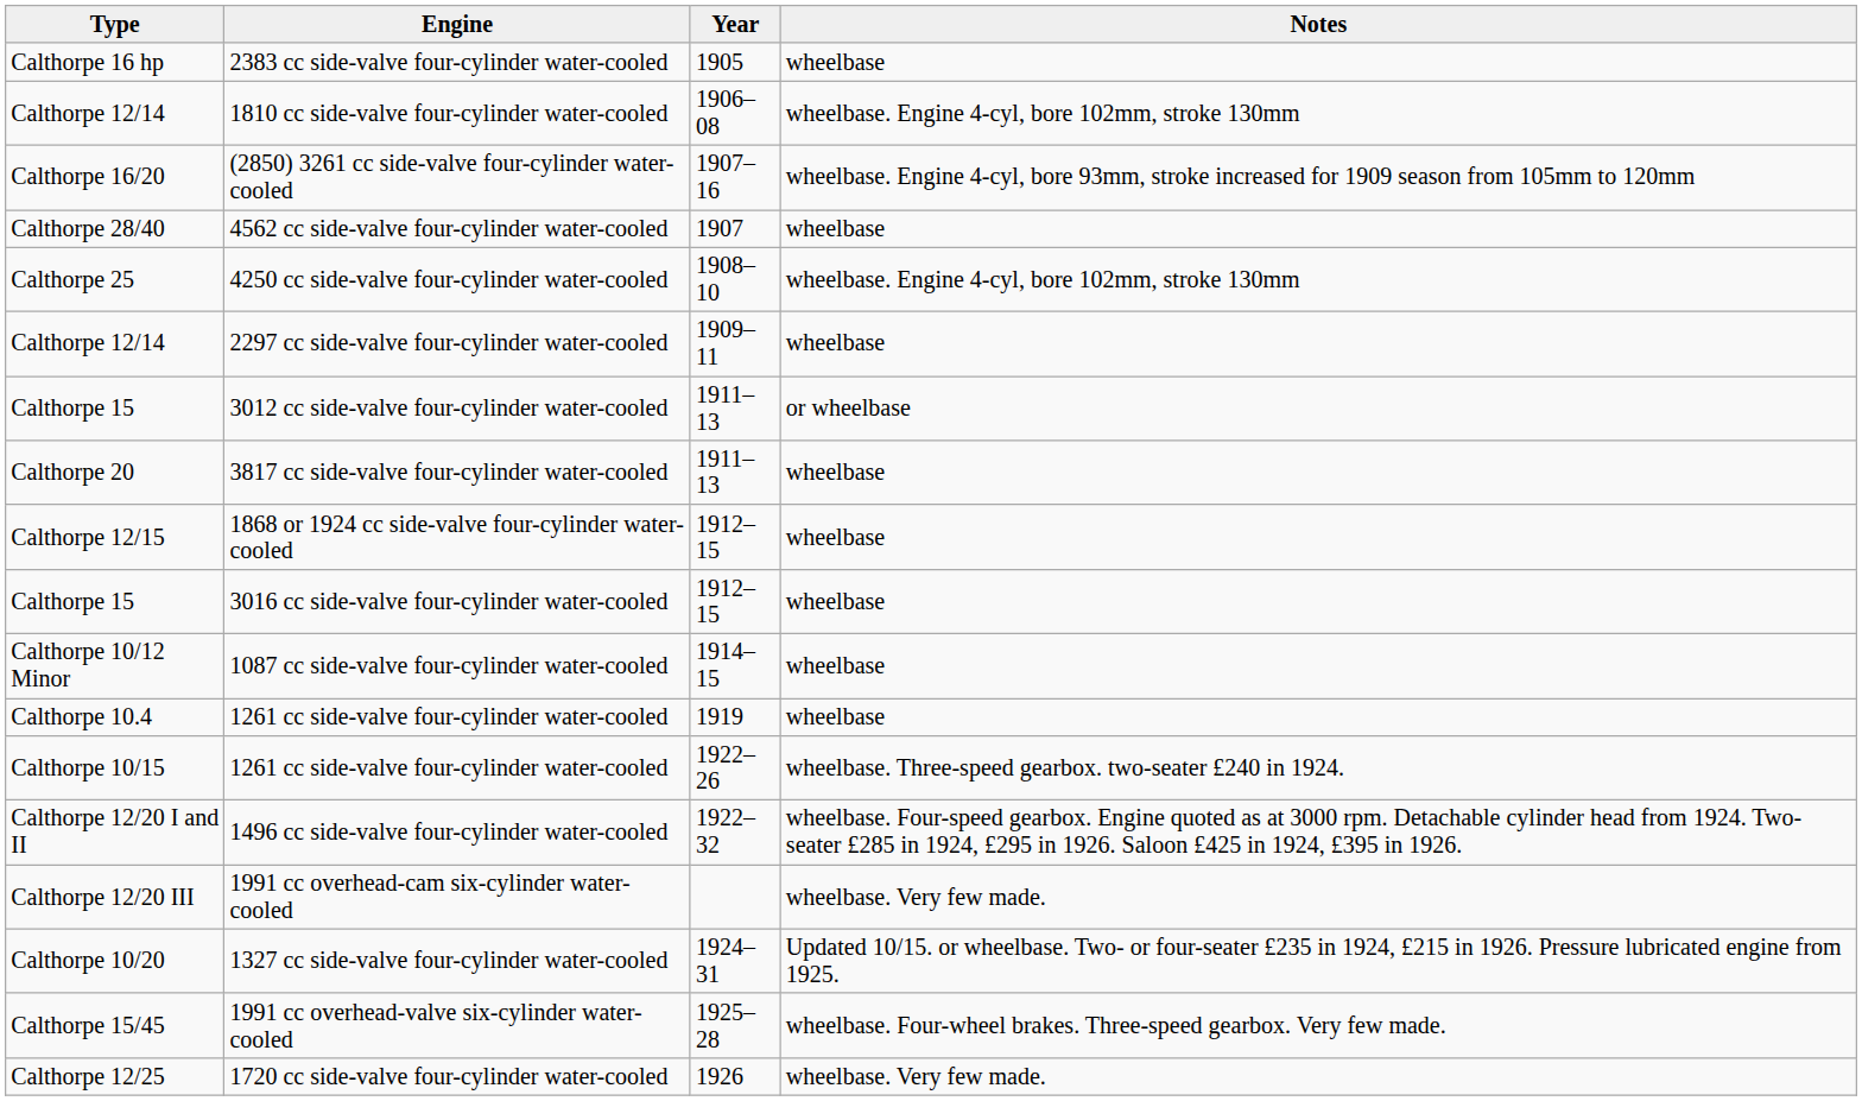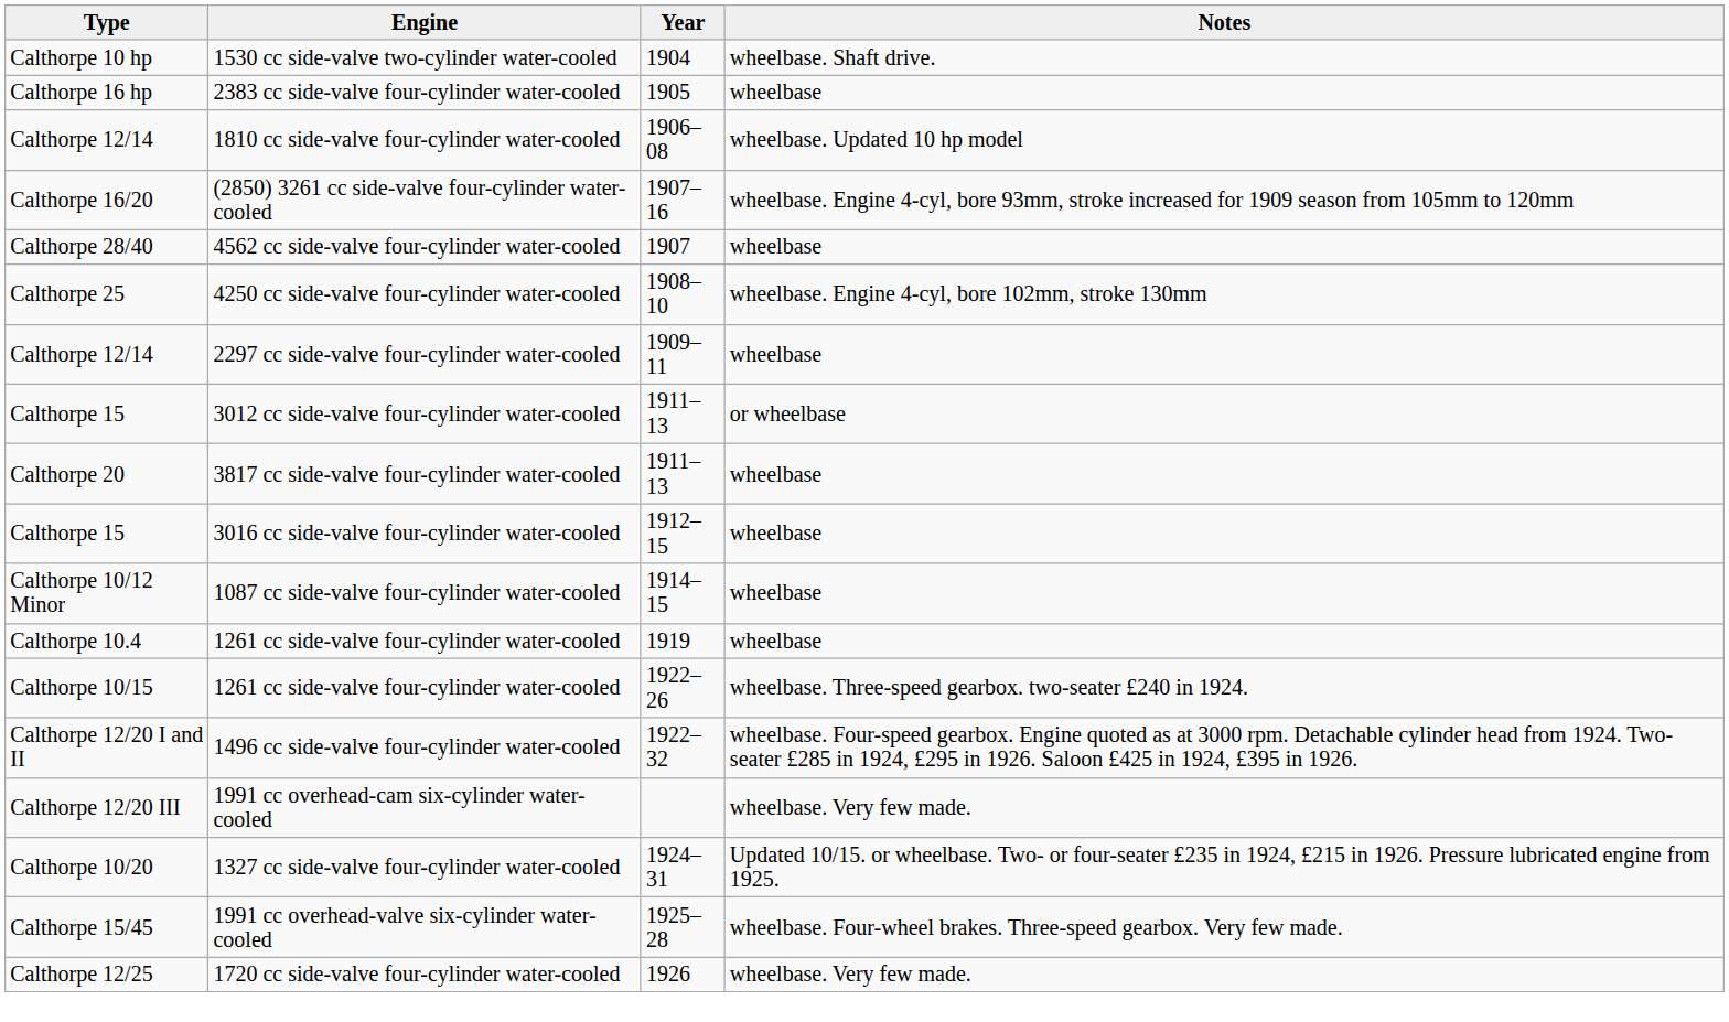 <table class="wikitable">
 <tr>
 <th style="width: 105pt;background:#efefef;">Type</th>
 <th style="width: 230pt;background:#efefef;">Engine</th>
 <th style="width: 40pt;background:#efefef;">Year</th>
 <th style="background:#efefef;">Notes</th>
+</tr>
+<tr>
+<td>Calthorpe 10 hp</td>
+<td>1530 cc side-valve two-cylinder water-cooled</td>
+<td>1904</td>
+<td> wheelbase. Shaft drive.</td>
 </tr>
 <tr>
 <td>Calthorpe 16 hp</td>
 <td>2383 cc side-valve four-cylinder water-cooled</td>
 <td>1905</td>
 <td> wheelbase</td>
 </tr>
 <tr>
 <td>Calthorpe 12/14</td>
 <td>1810 cc side-valve four-cylinder water-cooled</td>
 <td>1906–08</td>
-<td> wheelbase. Engine 4-cyl, bore 102mm, stroke 130mm</td>
+<td> wheelbase. Updated 10 hp model</td>
 </tr>
 <tr>
 <td>Calthorpe 16/20</td>
 <td>(2850) 3261 cc side-valve four-cylinder water-cooled</td>
 <td>1907–16</td>
 <td> wheelbase. Engine 4-cyl, bore 93mm, stroke increased for 1909 season from 105mm to 120mm</td>
 </tr>
 <tr>
 <td>Calthorpe 28/40</td>
 <td>4562 cc side-valve four-cylinder water-cooled</td>
 <td>1907</td>
 <td> wheelbase</td>
 </tr>
 <tr>
 <td>Calthorpe 25</td>
 <td>4250 cc side-valve four-cylinder water-cooled</td>
 <td>1908–10</td>
 <td> wheelbase. Engine 4-cyl, bore 102mm, stroke 130mm</td>
 </tr>
 <tr>
 <td>Calthorpe 12/14</td>
 <td>2297 cc side-valve four-cylinder water-cooled</td>
 <td>1909–11</td>
 <td> wheelbase</td>
 </tr>
 <tr>
 <td>Calthorpe 15</td>
 <td>3012 cc side-valve four-cylinder water-cooled</td>
 <td>1911–13</td>
 <td> or  wheelbase</td>
 </tr>
 <tr>
 <td>Calthorpe 20</td>
 <td>3817 cc side-valve four-cylinder water-cooled</td>
 <td>1911–13</td>
-<td> wheelbase</td>
-</tr>
-<tr>
-<td>Calthorpe 12/15</td>
-<td>1868 or 1924 cc side-valve four-cylinder water-cooled</td>
-<td>1912–15</td>
 <td> wheelbase</td>
 </tr>
 <tr>
 <td>Calthorpe 15</td>
 <td>3016 cc side-valve four-cylinder water-cooled</td>
 <td>1912–15</td>
 <td> wheelbase</td>
 </tr>
 <tr>
 <td>Calthorpe 10/12 Minor</td>
 <td>1087 cc side-valve four-cylinder water-cooled</td>
 <td>1914–15</td>
 <td> wheelbase</td>
 </tr>
 <tr>
 <td>Calthorpe 10.4</td>
 <td>1261 cc side-valve four-cylinder water-cooled</td>
 <td>1919</td>
 <td> wheelbase</td>
 </tr>
 <tr>
 <td>Calthorpe 10/15</td>
 <td>1261 cc side-valve four-cylinder water-cooled</td>
 <td>1922–26</td>
 <td> wheelbase. Three-speed gearbox. two-seater £240 in 1924.</td>
 </tr>
 <tr>
 <td>Calthorpe 12/20 I and II</td>
 <td>1496 cc side-valve four-cylinder water-cooled</td>
 <td>1922–32</td>
 <td> wheelbase. Four-speed gearbox. Engine quoted as  at 3000 rpm. Detachable cylinder head from 1924. Two-seater £285 in 1924, £295 in 1926. Saloon £425 in 1924, £395 in 1926.</td>
 </tr>
 <tr>
 <td>Calthorpe 12/20 III</td>
 <td>1991 cc overhead-cam six-cylinder water-cooled</td>
 <td></td>
 <td> wheelbase. Very few made.</td>
 </tr>
 <tr>
 <td>Calthorpe 10/20</td>
 <td>1327 cc side-valve four-cylinder water-cooled</td>
 <td>1924–31</td>
 <td>Updated 10/15.  or  wheelbase. Two- or four-seater £235 in 1924, £215 in 1926. Pressure lubricated engine from 1925.</td>
 </tr>
 <tr>
 <td>Calthorpe 15/45</td>
 <td>1991 cc overhead-valve six-cylinder water-cooled</td>
 <td>1925–28</td>
 <td> wheelbase. Four-wheel brakes. Three-speed gearbox. Very few made.</td>
 </tr>
 <tr>
 <td>Calthorpe 12/25</td>
 <td>1720 cc side-valve four-cylinder water-cooled</td>
 <td>1926</td>
 <td> wheelbase. Very few made.</td>
 </tr>
 </table>
